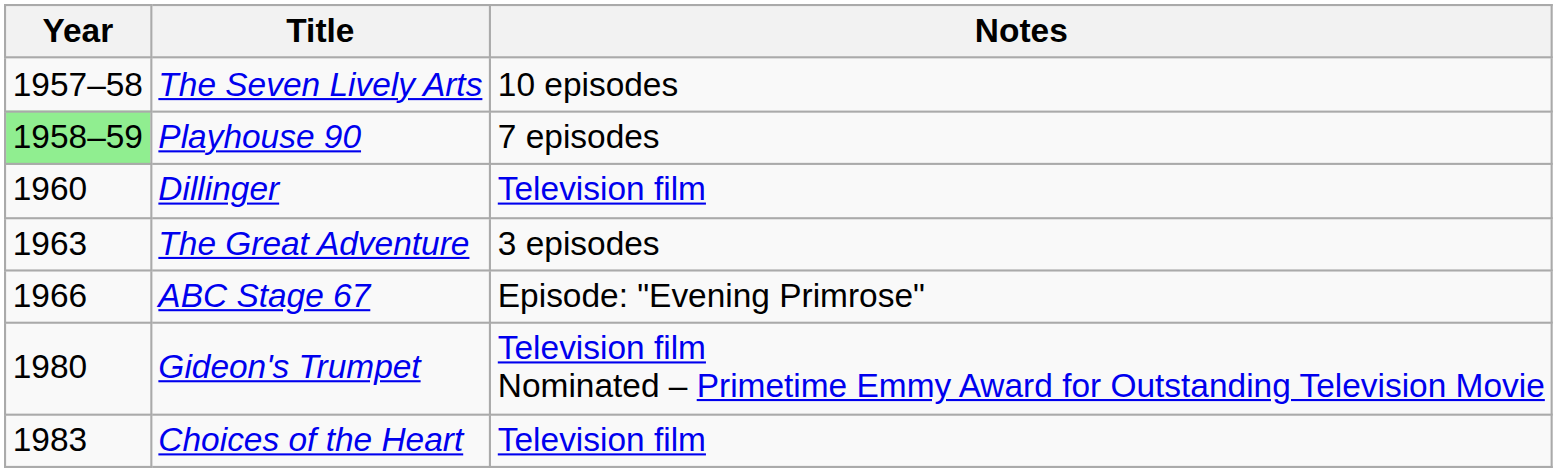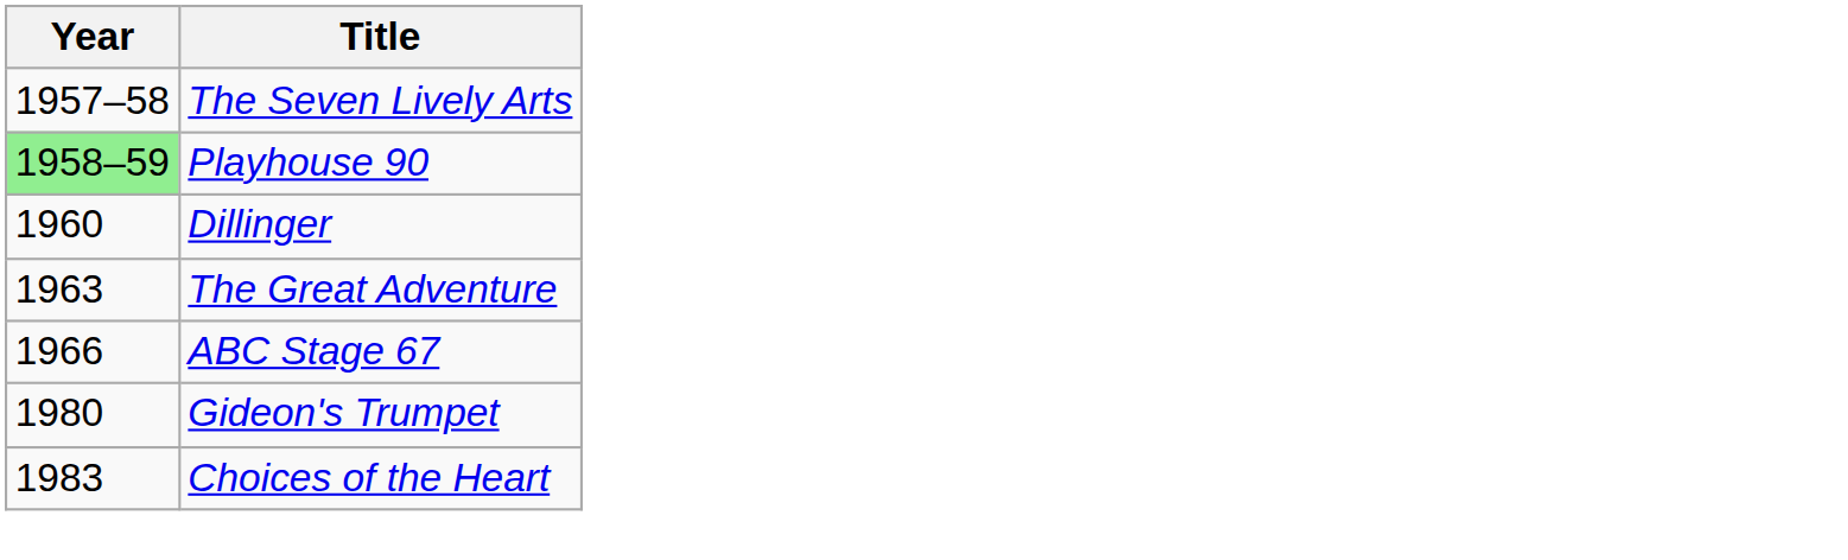 <table class="wikitable sortable">
 <tr>
 <th>Year</th>
 <th>Title</th>
-<th>Notes</th>
 </tr>
 <tr>
 <td>1957–58</td>
 <td><em><a href='#'>The Seven Lively Arts</a></em></td>
-<td>10 episodes</td>
 </tr>
 <tr>
 <td style="background: lightgreen;">1958–59</td>
 <td><em><a href='#'>Playhouse 90</a></em></td>
-<td>7 episodes</td>
 </tr>
 <tr>
 <td>1960</td>
 <td><a href='#'><em>Dillinger</em></a></td>
-<td><a href='#'>Television film</a></td>
 </tr>
 <tr>
 <td>1963</td>
 <td><a href='#'><em>The Great Adventure</em></a></td>
-<td>3 episodes</td>
 </tr>
 <tr>
 <td>1966</td>
 <td><em><a href='#'>ABC Stage 67</a></em></td>
-<td>Episode: "Evening Primrose"</td>
 </tr>
 <tr>
 <td>1980</td>
 <td><em><a href='#'>Gideon's Trumpet</a></em></td>
-<td><a href='#'>Television film</a><br>Nominated – <a href='#'>Primetime Emmy Award for Outstanding Television Movie</a></td>
 </tr>
 <tr>
 <td>1983</td>
 <td><em><a href='#'>Choices of the Heart</a></em></td>
-<td><a href='#'>Television film</a></td>
 </tr>
 </table>
